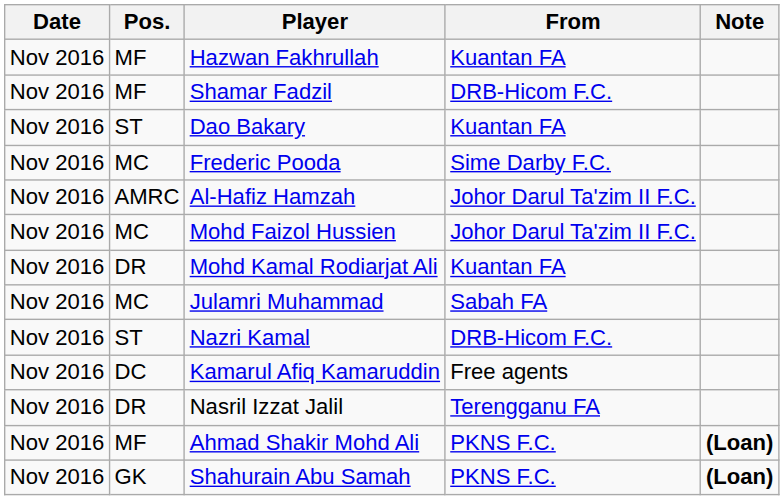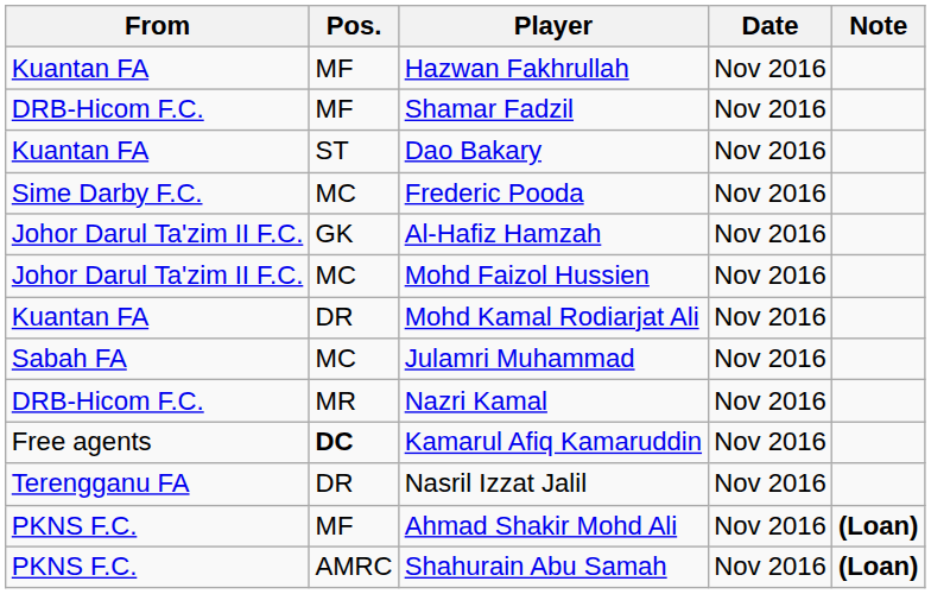 <table class="wikitable sortable">
 <tr>
-<th>Date</th>
+<th>From</th>
 <th>Pos.</th>
 <th>Player</th>
-<th>From</th>
+<th>Date</th>
 <th>Note</th>
 </tr>
 <tr>
-<td>Nov 2016</td>
+<td> <a href='#'>Kuantan FA</a></td>
 <td>MF</td>
 <td> <a href='#'>Hazwan Fakhrullah</a></td>
-<td> <a href='#'>Kuantan FA</a></td>
+<td>Nov 2016</td>
 <td></td>
 </tr>
 <tr>
-<td>Nov 2016</td>
+<td> <a href='#'>DRB-Hicom F.C.</a></td>
 <td>MF</td>
 <td> <a href='#'>Shamar Fadzil</a></td>
-<td> <a href='#'>DRB-Hicom F.C.</a></td>
+<td>Nov 2016</td>
 <td></td>
 </tr>
 <tr>
-<td>Nov 2016</td>
+<td> <a href='#'>Kuantan FA</a></td>
 <td>ST</td>
 <td> <a href='#'>Dao Bakary</a></td>
-<td> <a href='#'>Kuantan FA</a></td>
+<td>Nov 2016</td>
 <td></td>
 </tr>
 <tr>
-<td>Nov 2016</td>
+<td> <a href='#'>Sime Darby F.C.</a></td>
 <td>MC</td>
 <td> <a href='#'>Frederic Pooda</a></td>
-<td> <a href='#'>Sime Darby F.C.</a></td>
+<td>Nov 2016</td>
 <td></td>
 </tr>
 <tr>
+<td> <a href='#'>Johor Darul Ta'zim II F.C.</a></td>
+<td>GK</td>
+<td> <a href='#'>Al-Hafiz Hamzah</a></td>
 <td>Nov 2016</td>
-<td>AMRC</td>
-<td> <a href='#'>Al-Hafiz Hamzah</a></td>
-<td> <a href='#'>Johor Darul Ta'zim II F.C.</a></td>
 <td></td>
 </tr>
 <tr>
-<td>Nov 2016</td>
+<td> <a href='#'>Johor Darul Ta'zim II F.C.</a></td>
 <td>MC</td>
 <td> <a href='#'>Mohd Faizol Hussien</a></td>
-<td> <a href='#'>Johor Darul Ta'zim II F.C.</a></td>
+<td>Nov 2016</td>
 <td></td>
 </tr>
 <tr>
-<td>Nov 2016</td>
+<td> <a href='#'>Kuantan FA</a></td>
 <td>DR</td>
 <td> <a href='#'>Mohd Kamal Rodiarjat Ali</a></td>
-<td> <a href='#'>Kuantan FA</a></td>
+<td>Nov 2016</td>
 <td></td>
 </tr>
 <tr>
-<td>Nov 2016</td>
+<td> <a href='#'>Sabah FA</a></td>
 <td>MC</td>
 <td> <a href='#'>Julamri Muhammad</a></td>
-<td> <a href='#'>Sabah FA</a></td>
+<td>Nov 2016</td>
 <td></td>
 </tr>
 <tr>
+<td> <a href='#'>DRB-Hicom F.C.</a></td>
+<td>MR</td>
+<td> <a href='#'>Nazri Kamal</a></td>
 <td>Nov 2016</td>
-<td>ST</td>
-<td> <a href='#'>Nazri Kamal</a></td>
-<td> <a href='#'>DRB-Hicom F.C.</a></td>
 <td></td>
 </tr>
 <tr>
+<td> Free agents</td>
+<td><strong>DC</strong></td>
+<td> <a href='#'>Kamarul Afiq Kamaruddin</a></td>
 <td>Nov 2016</td>
-<td>DC</td>
-<td> <a href='#'>Kamarul Afiq Kamaruddin</a></td>
-<td> Free agents</td>
 <td></td>
 </tr>
 <tr>
-<td>Nov 2016</td>
+<td> <a href='#'>Terengganu FA</a></td>
 <td>DR</td>
 <td> Nasril Izzat Jalil</td>
-<td> <a href='#'>Terengganu FA</a></td>
+<td>Nov 2016</td>
 <td></td>
 </tr>
 <tr>
-<td>Nov 2016</td>
+<td> <a href='#'>PKNS F.C.</a></td>
 <td>MF</td>
 <td> <a href='#'>Ahmad Shakir Mohd Ali</a></td>
-<td> <a href='#'>PKNS F.C.</a></td>
+<td>Nov 2016</td>
 <td><strong>(Loan)</strong></td>
 </tr>
 <tr>
+<td> <a href='#'>PKNS F.C.</a></td>
+<td>AMRC</td>
+<td> <a href='#'>Shahurain Abu Samah</a></td>
 <td>Nov 2016</td>
-<td>GK</td>
-<td> <a href='#'>Shahurain Abu Samah</a></td>
-<td> <a href='#'>PKNS F.C.</a></td>
 <td><strong>(Loan)</strong></td>
 </tr>
 </table>
